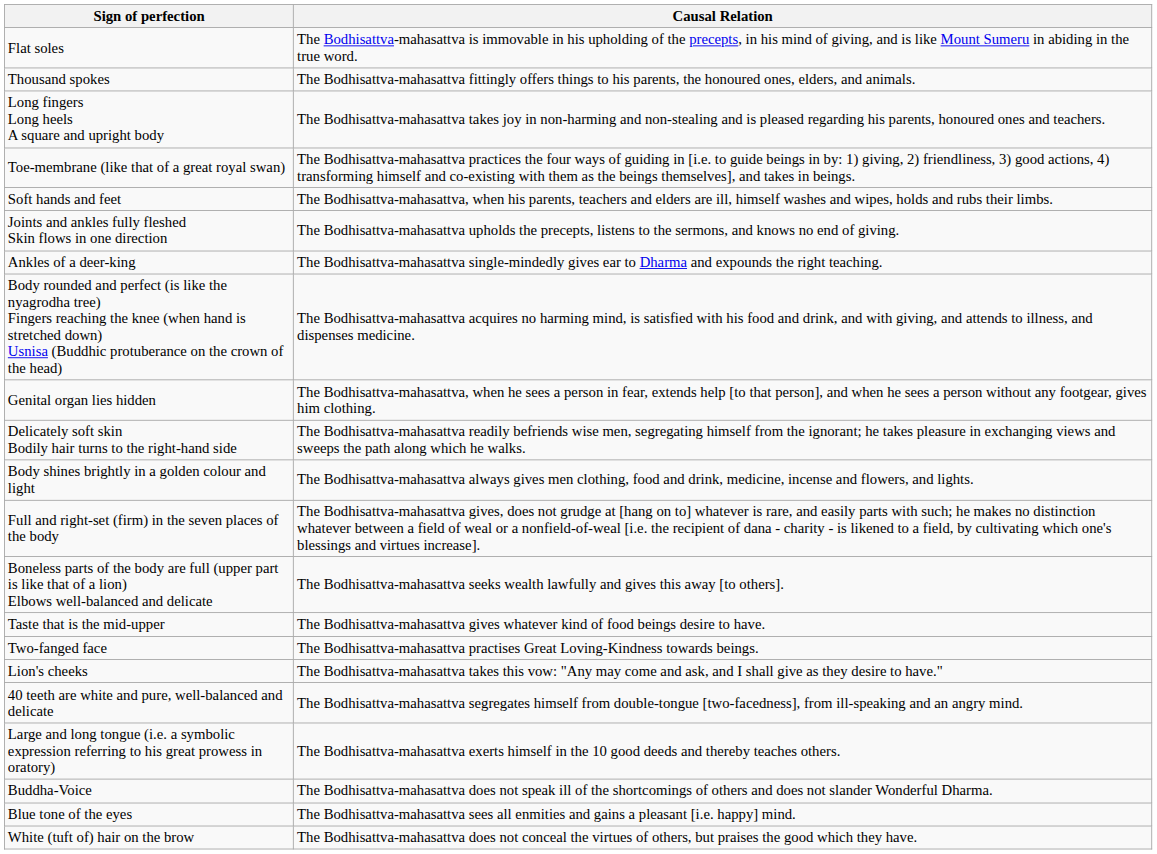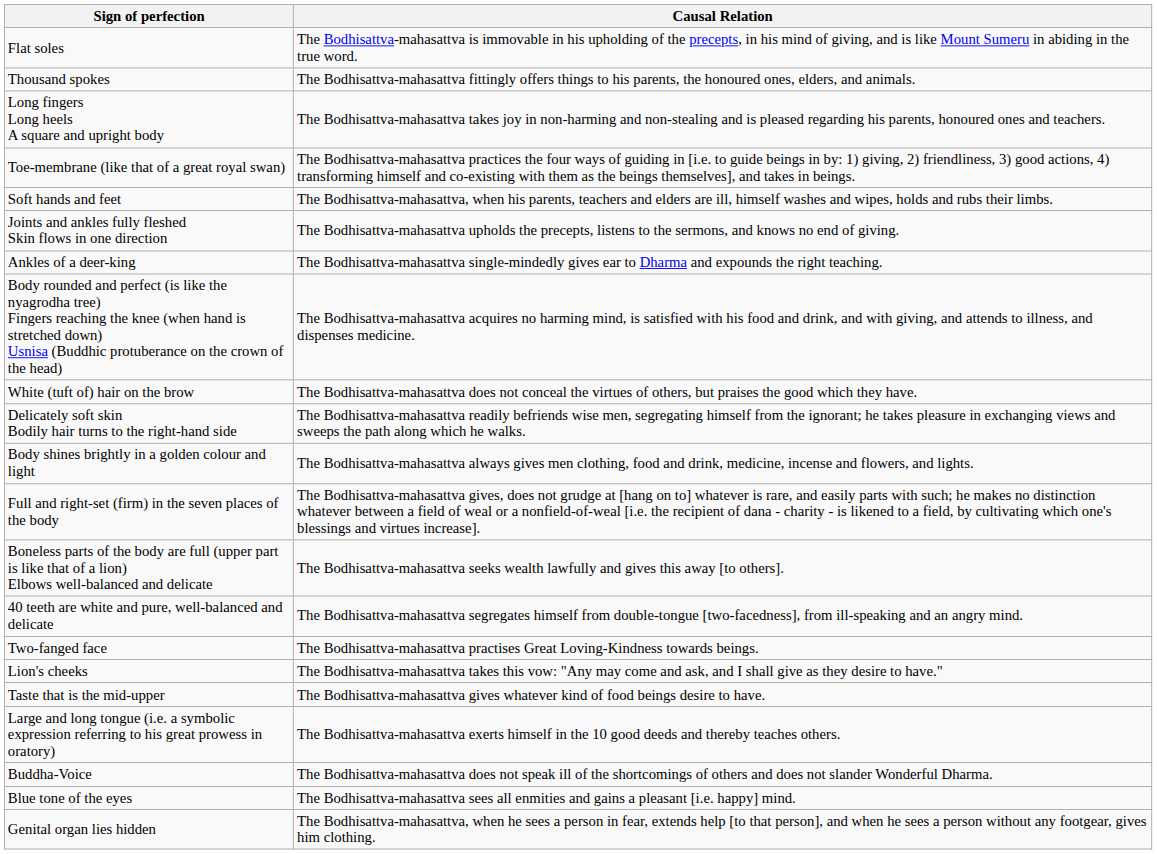 <table class="wikitable">
 <tr>
 <th>Sign of perfection</th>
 <th>Causal Relation</th>
 </tr>
 <tr>
 <td>Flat soles</td>
 <td>The <a href='#'>Bodhisattva</a>-mahasattva is immovable in his upholding of the <a href='#'>precepts</a>, in his mind of giving, and is like <a href='#'>Mount Sumeru</a> in abiding in the true word.</td>
 </tr>
 <tr>
 <td>Thousand spokes</td>
 <td>The Bodhisattva-mahasattva fittingly offers things to his parents, the honoured ones, elders, and animals.</td>
 </tr>
 <tr>
 <td>Long fingers<br>Long heels<br>A square and upright body</td>
 <td>The Bodhisattva-mahasattva takes joy in non-harming and non-stealing and is pleased regarding his parents, honoured ones and teachers.</td>
 </tr>
 <tr>
 <td>Toe-membrane (like that of a great royal swan)</td>
 <td>The Bodhisattva-mahasattva practices the four ways of guiding in [i.e. to guide beings in by: 1) giving, 2) friendliness, 3) good actions, 4) transforming himself and co-existing with them as the beings themselves], and takes in beings.</td>
 </tr>
 <tr>
 <td>Soft hands and feet</td>
 <td>The Bodhisattva-mahasattva, when his parents, teachers and elders are ill, himself washes and wipes, holds and rubs their limbs.</td>
 </tr>
 <tr>
 <td>Joints and ankles fully fleshed<br>Skin flows in one direction</td>
 <td>The Bodhisattva-mahasattva upholds the precepts, listens to the sermons, and knows no end of giving.</td>
 </tr>
 <tr>
 <td>Ankles of a deer-king</td>
 <td>The Bodhisattva-mahasattva single-mindedly gives ear to <a href='#'>Dharma</a> and expounds the right teaching.</td>
 </tr>
 <tr>
 <td>Body rounded and perfect (is like the nyagrodha tree)<br>Fingers reaching the knee (when hand is stretched down)<br><a href='#'>Usnisa</a> (Buddhic protuberance on the crown of the head)</td>
 <td>The Bodhisattva-mahasattva acquires no harming mind, is satisfied with his food and drink, and with giving, and attends to illness, and dispenses medicine.</td>
 </tr>
 <tr>
-<td>Genital organ lies hidden</td>
-<td>The Bodhisattva-mahasattva, when he sees a person in fear, extends help [to that person], and when he sees a person without any footgear, gives him clothing.</td>
+<td>White (tuft of) hair on the brow</td>
+<td>The Bodhisattva-mahasattva does not conceal the virtues of others, but praises the good which they have.</td>
 </tr>
 <tr>
 <td>Delicately soft skin<br>Bodily hair turns to the right-hand side</td>
 <td>The Bodhisattva-mahasattva readily befriends wise men, segregating himself from the ignorant; he takes pleasure in exchanging views and sweeps the path along which he walks.</td>
 </tr>
 <tr>
 <td>Body shines brightly in a golden colour and light</td>
 <td>The Bodhisattva-mahasattva always gives men clothing, food and drink, medicine, incense and flowers, and lights.</td>
 </tr>
 <tr>
 <td>Full and right-set (firm) in the seven places of the body</td>
 <td>The Bodhisattva-mahasattva gives, does not grudge at [hang on to] whatever is rare, and easily parts with such; he makes no distinction whatever between a field of weal or a nonfield-of-weal [i.e. the recipient of dana - charity - is likened to a field, by cultivating which one's blessings and virtues increase].</td>
 </tr>
 <tr>
 <td>Boneless parts of the body are full (upper part is like that of a lion)<br>Elbows well-balanced and delicate</td>
 <td>The Bodhisattva-mahasattva seeks wealth lawfully and gives this away [to others].</td>
 </tr>
 <tr>
-<td>Taste that is the mid-upper</td>
-<td>The Bodhisattva-mahasattva gives whatever kind of food beings desire to have.</td>
+<td>40 teeth are white and pure, well-balanced and delicate</td>
+<td>The Bodhisattva-mahasattva segregates himself from double-tongue [two-facedness], from ill-speaking and an angry mind.</td>
 </tr>
 <tr>
 <td>Two-fanged face</td>
 <td>The Bodhisattva-mahasattva practises Great Loving-Kindness towards beings.</td>
 </tr>
 <tr>
 <td>Lion's cheeks</td>
 <td>The Bodhisattva-mahasattva takes this vow: "Any may come and ask, and I shall give as they desire to have."</td>
 </tr>
 <tr>
-<td>40 teeth are white and pure, well-balanced and delicate</td>
-<td>The Bodhisattva-mahasattva segregates himself from double-tongue [two-facedness], from ill-speaking and an angry mind.</td>
+<td>Taste that is the mid-upper</td>
+<td>The Bodhisattva-mahasattva gives whatever kind of food beings desire to have.</td>
 </tr>
 <tr>
 <td>Large and long tongue (i.e. a symbolic expression referring to his great prowess in oratory)</td>
 <td>The Bodhisattva-mahasattva exerts himself in the 10 good deeds and thereby teaches others.</td>
 </tr>
 <tr>
 <td>Buddha-Voice</td>
 <td>The Bodhisattva-mahasattva does not speak ill of the shortcomings of others and does not slander Wonderful Dharma.</td>
 </tr>
 <tr>
 <td>Blue tone of the eyes</td>
 <td>The Bodhisattva-mahasattva sees all enmities and gains a pleasant [i.e. happy] mind.</td>
 </tr>
 <tr>
-<td>White (tuft of) hair on the brow</td>
-<td>The Bodhisattva-mahasattva does not conceal the virtues of others, but praises the good which they have.</td>
+<td>Genital organ lies hidden</td>
+<td>The Bodhisattva-mahasattva, when he sees a person in fear, extends help [to that person], and when he sees a person without any footgear, gives him clothing.</td>
 </tr>
 </table>
